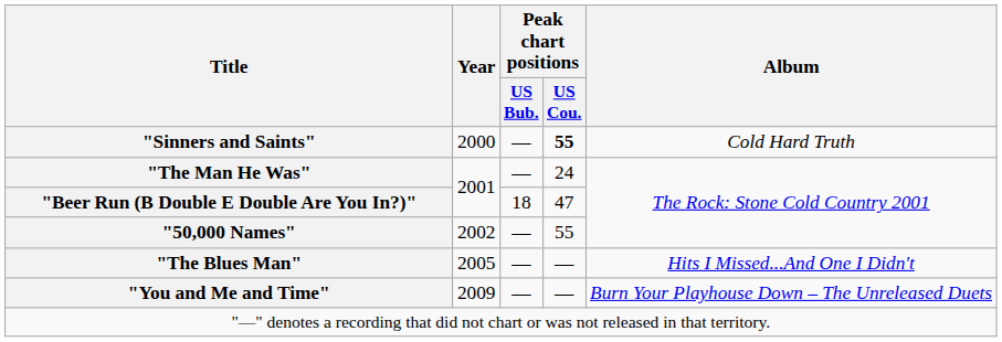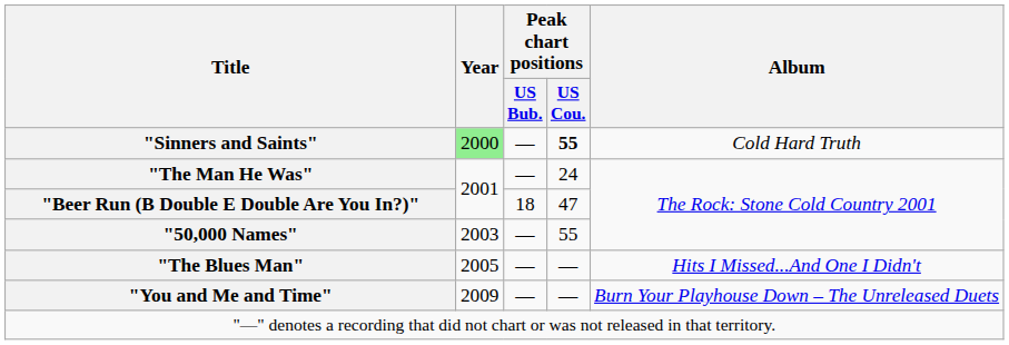 <table class="wikitable plainrowheaders" style="text-align:center;" border="1">
 <tr>
 <th scope="col" rowspan="2" style="width:23em;">Title</th>
 <th scope="col" rowspan="2">Year</th>
 <th scope="col" colspan="2">Peak chart<br>positions</th>
 <th scope="col" rowspan="2">Album</th>
 </tr>
 <tr>
 <th scope="col" style="width:2em;font-size:90%;"><a href='#'>US<br>Bub.</a><br></th>
 <th scope="col" style="width:2em;font-size:90%;"><a href='#'>US<br>Cou.</a><br></th>
 </tr>
 <tr>
 <th scope="row">"Sinners and Saints"</th>
-<td>2000</td>
+<td style="background: lightgreen;">2000</td>
 <td>—</td>
 <td><strong>55</strong></td>
 <td><em>Cold Hard Truth</em></td>
 </tr>
 <tr>
 <th scope="row">"The Man He Was"</th>
 <td rowspan="2">2001</td>
 <td>—</td>
 <td>24</td>
 <td rowspan="3"><em><a href='#'>The Rock: Stone Cold Country 2001</a></em></td>
 </tr>
 <tr>
 <th scope="row">"Beer Run (B Double E Double Are You In?)"<br></th>
 <td>18</td>
 <td>47</td>
 </tr>
 <tr>
 <th scope="row">"50,000 Names"</th>
-<td>2002</td>
+<td>2003</td>
 <td>—</td>
 <td>55</td>
 </tr>
 <tr>
 <th scope="row">"The Blues Man" </th>
 <td>2005</td>
 <td>—</td>
 <td>—</td>
 <td><em><a href='#'>Hits I Missed...And One I Didn't</a></em></td>
 </tr>
 <tr>
 <th scope="row">"You and Me and Time" </th>
 <td>2009</td>
 <td>—</td>
 <td>—</td>
 <td><em><a href='#'>Burn Your Playhouse Down – The Unreleased Duets</a></em></td>
 </tr>
 <tr>
 <td colspan="6" style="font-size:90%">"—" denotes a recording that did not chart or was not released in that territory.</td>
 </tr>
 </table>
